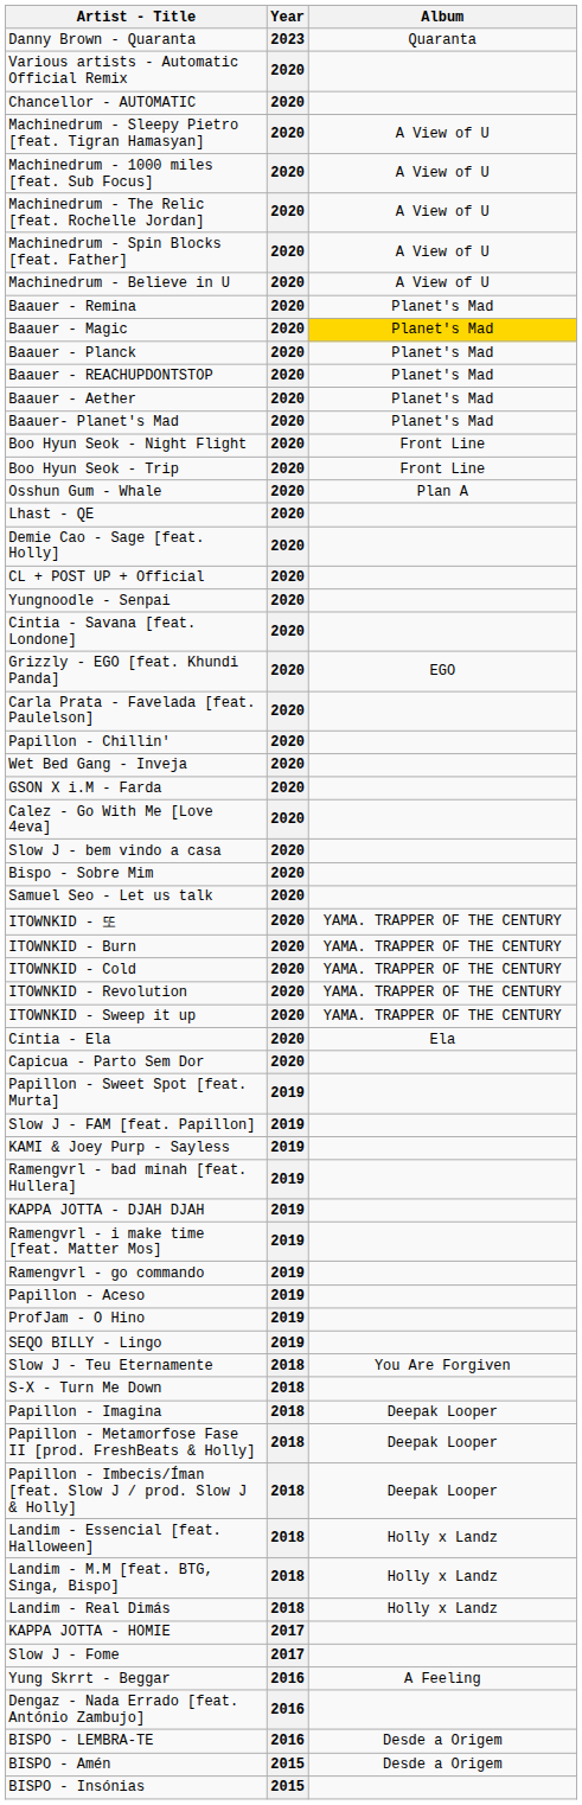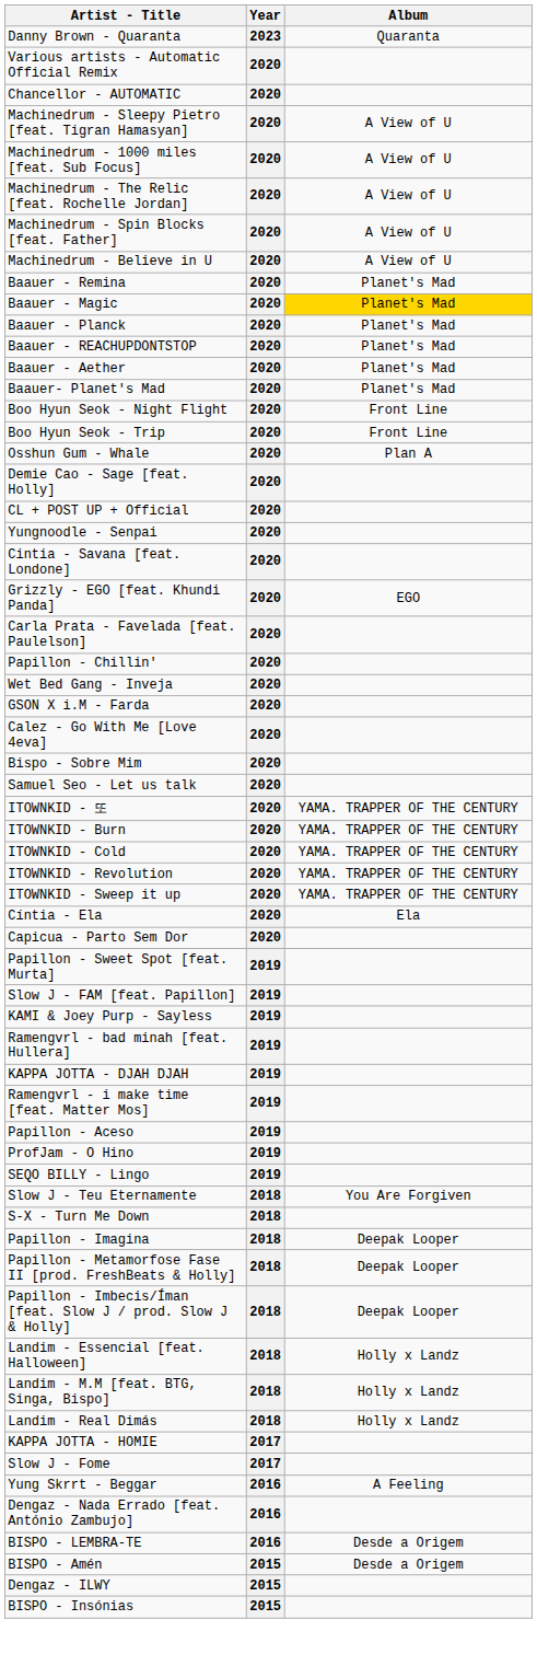 <table class="wikitable sortable plainrowheaders" style="text-align:center;">
 <tr>
 <th scope="col" style="width:18em;">Artist - Title</th>
 <th>Year</th>
 <th scope="col" style="width:18.5em;">Album</th>
 </tr>
 <tr>
 <td style=text-align:left>Danny Brown - Quaranta</td>
 <th>2023</th>
 <td>Quaranta</td>
 </tr>
 <tr>
 <td style=text-align:left>Various artists - Automatic Official Remix</td>
 <th>2020</th>
 <td></td>
 </tr>
 <tr>
 <td style=text-align:left>Chancellor - AUTOMATIC</td>
 <th>2020</th>
 <td></td>
 </tr>
 <tr>
 <td style=text-align:left>Machinedrum - Sleepy Pietro [feat. Tigran Hamasyan]</td>
 <th>2020</th>
 <td>A View of U</td>
 </tr>
 <tr>
 <td style=text-align:left>Machinedrum - 1000 miles [feat. Sub Focus]</td>
 <th>2020</th>
 <td>A View of U</td>
 </tr>
 <tr>
 <td style=text-align:left>Machinedrum - The Relic [feat. Rochelle Jordan]</td>
 <th>2020</th>
 <td>A View of U</td>
 </tr>
 <tr>
 <td style=text-align:left>Machinedrum - Spin Blocks [feat. Father]</td>
 <th>2020</th>
 <td>A View of U</td>
 </tr>
 <tr>
 <td style=text-align:left>Machinedrum - Believe in U</td>
 <th>2020</th>
 <td>A View of U</td>
 </tr>
 <tr>
 <td style=text-align:left>Baauer - Remina</td>
 <th>2020</th>
 <td>Planet's Mad</td>
 </tr>
 <tr>
 <td style=text-align:left>Baauer - Magic</td>
 <th>2020</th>
 <td style="background: gold;">Planet's Mad</td>
 </tr>
 <tr>
 <td style=text-align:left>Baauer - Planck</td>
 <th>2020</th>
 <td>Planet's Mad</td>
 </tr>
 <tr>
 <td style=text-align:left>Baauer - REACHUPDONTSTOP</td>
 <th>2020</th>
 <td>Planet's Mad</td>
 </tr>
 <tr>
 <td style=text-align:left>Baauer - Aether</td>
 <th>2020</th>
 <td>Planet's Mad</td>
 </tr>
 <tr>
 <td style=text-align:left>Baauer- Planet's Mad</td>
 <th>2020</th>
 <td>Planet's Mad</td>
 </tr>
 <tr>
 <td style=text-align:left>Boo Hyun Seok - Night Flight</td>
 <th>2020</th>
 <td>Front Line</td>
 </tr>
 <tr>
 <td style=text-align:left>Boo Hyun Seok - Trip</td>
 <th>2020</th>
 <td>Front Line</td>
 </tr>
 <tr>
 <td style=text-align:left>Osshun Gum - Whale</td>
 <th>2020</th>
 <td>Plan A</td>
 </tr>
 <tr>
-<td style=text-align:left>Lhast - QE</td>
-<th>2020</th>
-<td></td>
-</tr>
-<tr>
 <td style=text-align:left>Demie Cao - Sage [feat. Holly]</td>
 <th>2020</th>
 <td></td>
 </tr>
 <tr>
 <td style=text-align:left>CL + POST UP + Official</td>
 <th>2020</th>
 <td></td>
 </tr>
 <tr>
 <td style=text-align:left>Yungnoodle - Senpai</td>
 <th>2020</th>
 <td></td>
 </tr>
 <tr>
 <td style=text-align:left>Cintia - Savana [feat. Londone]</td>
 <th>2020</th>
 <td></td>
 </tr>
 <tr>
 <td style=text-align:left>Grizzly - EGO [feat. Khundi Panda]</td>
 <th>2020</th>
 <td>EGO</td>
 </tr>
 <tr>
 <td style=text-align:left>Carla Prata - Favelada [feat. Paulelson]</td>
 <th>2020</th>
 <td></td>
 </tr>
 <tr>
 <td style=text-align:left>Papillon - Chillin'</td>
 <th>2020</th>
 <td></td>
 </tr>
 <tr>
 <td style=text-align:left>Wet Bed Gang - Inveja</td>
 <th>2020</th>
 <td></td>
 </tr>
 <tr>
 <td style=text-align:left>GSON X i.M - Farda</td>
 <th>2020</th>
 <td></td>
 </tr>
 <tr>
 <td style=text-align:left>Calez - Go With Me [Love 4eva]</td>
-<th>2020</th>
-<td></td>
-</tr>
-<tr>
-<td style=text-align:left>Slow J - bem vindo a casa</td>
 <th>2020</th>
 <td></td>
 </tr>
 <tr>
 <td style=text-align:left>Bispo - Sobre Mim</td>
 <th>2020</th>
 <td></td>
 </tr>
 <tr>
 <td style=text-align:left>Samuel Seo - Let us talk</td>
 <th>2020</th>
 <td></td>
 </tr>
 <tr>
 <td style=text-align:left>ITOWNKID - 또</td>
 <th>2020</th>
 <td>YAMA. TRAPPER OF THE CENTURY</td>
 </tr>
 <tr>
 <td style=text-align:left>ITOWNKID - Burn</td>
 <th>2020</th>
 <td>YAMA. TRAPPER OF THE CENTURY</td>
 </tr>
 <tr>
 <td style=text-align:left>ITOWNKID - Cold</td>
 <th>2020</th>
 <td>YAMA. TRAPPER OF THE CENTURY</td>
 </tr>
 <tr>
 <td style=text-align:left>ITOWNKID - Revolution</td>
 <th>2020</th>
 <td>YAMA. TRAPPER OF THE CENTURY</td>
 </tr>
 <tr>
 <td style=text-align:left>ITOWNKID - Sweep it up</td>
 <th>2020</th>
 <td>YAMA. TRAPPER OF THE CENTURY</td>
 </tr>
 <tr>
 <td style=text-align:left>Cíntia - Ela</td>
 <th>2020</th>
 <td>Ela</td>
 </tr>
 <tr>
 <td style=text-align:left>Capicua - Parto Sem Dor</td>
 <th>2020</th>
 <td></td>
 </tr>
 <tr>
 <td style=text-align:left>Papillon - Sweet Spot [feat. Murta]</td>
 <th>2019</th>
 <td></td>
 </tr>
 <tr>
 <td style=text-align:left>Slow J - FAM [feat. Papillon]</td>
 <th>2019</th>
 <td></td>
 </tr>
 <tr>
 <td style=text-align:left>KAMI & Joey Purp - Sayless</td>
 <th>2019</th>
 <td></td>
 </tr>
 <tr>
 <td style=text-align:left>Ramengvrl - bad minah [feat. Hullera]</td>
 <th>2019</th>
 <td></td>
 </tr>
 <tr>
 <td style=text-align:left>KAPPA JOTTA - DJAH DJAH</td>
 <th>2019</th>
 <td></td>
 </tr>
 <tr>
 <td style=text-align:left>Ramengvrl - i make time [feat. Matter Mos]</td>
-<th>2019</th>
-<td></td>
-</tr>
-<tr>
-<td style=text-align:left>Ramengvrl - go commando</td>
 <th>2019</th>
 <td></td>
 </tr>
 <tr>
 <td style=text-align:left>Papillon - Aceso</td>
 <th>2019</th>
 <td></td>
 </tr>
 <tr>
 <td style=text-align:left>ProfJam - O Hino</td>
 <th>2019</th>
 <td></td>
 </tr>
 <tr>
 <td style=text-align:left>SEQO BILLY - Lingo</td>
 <th>2019</th>
 <td></td>
 </tr>
 <tr>
 <td style=text-align:left>Slow J - Teu Eternamente</td>
 <th>2018</th>
 <td>You Are Forgiven</td>
 </tr>
 <tr>
 <td style=text-align:left>S-X - Turn Me Down</td>
 <th>2018</th>
 <td></td>
 </tr>
 <tr>
 <td style=text-align:left>Papillon - Imagina</td>
 <th>2018</th>
 <td>Deepak Looper</td>
 </tr>
 <tr>
 <td style=text-align:left>Papillon - Metamorfose Fase II [prod. FreshBeats & Holly]</td>
 <th>2018</th>
 <td>Deepak Looper</td>
 </tr>
 <tr>
 <td style=text-align:left>Papillon - Imbecis/Íman [feat. Slow J / prod. Slow J & Holly]</td>
 <th>2018</th>
 <td>Deepak Looper</td>
 </tr>
 <tr>
 <td style=text-align:left>Landim - Essencial [feat. Halloween]</td>
 <th>2018</th>
 <td>Holly x Landz</td>
 </tr>
 <tr>
 <td style=text-align:left>Landim - M.M [feat. BTG, Singa, Bispo]</td>
 <th>2018</th>
 <td>Holly x Landz</td>
 </tr>
 <tr>
 <td style=text-align:left>Landim - Real Dimás</td>
 <th>2018</th>
 <td>Holly x Landz</td>
 </tr>
 <tr>
 <td style=text-align:left>KAPPA JOTTA - HOMIE</td>
 <th>2017</th>
 <td></td>
 </tr>
 <tr>
 <td style=text-align:left>Slow J - Fome</td>
 <th>2017</th>
 <td></td>
 </tr>
 <tr>
 <td style=text-align:left>Yung Skrrt - Beggar</td>
 <th>2016</th>
 <td>A Feeling</td>
 </tr>
 <tr>
 <td style=text-align:left>Dengaz - Nada Errado [feat. António Zambujo]</td>
 <th>2016</th>
 <td></td>
 </tr>
 <tr>
 <td style=text-align:left>BISPO - LEMBRA-TE</td>
 <th>2016</th>
 <td>Desde a Origem</td>
 </tr>
 <tr>
 <td style=text-align:left>BISPO - Amén</td>
 <th>2015</th>
 <td>Desde a Origem</td>
 </tr>
 <tr>
+<td style=text-align:left>Dengaz - ILWY</td>
+<th>2015</th>
+<td></td>
+</tr>
+<tr>
 <td style=text-align:left>BISPO - Insónias</td>
 <th>2015</th>
 <td></td>
 </tr>
 </table>
